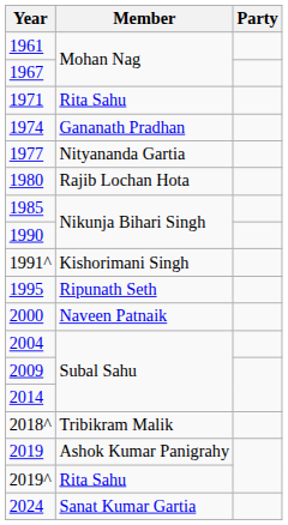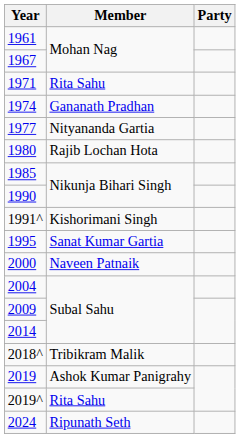 <table class="wikitable">
 <tr>
 <th>Year</th>
 <th>Member</th>
 <th colspan="2">Party</th>
 </tr>
 <tr>
 <td><a href='#'>1961</a></td>
 <td rowspan="2">Mohan Nag</td>
 <td></td>
 </tr>
 <tr>
 <td><a href='#'>1967</a></td>
 </tr>
 <tr>
 <td><a href='#'>1971</a></td>
 <td><a href='#'>Rita Sahu</a></td>
 <td></td>
 </tr>
 <tr>
 <td><a href='#'>1974</a></td>
 <td><a href='#'>Gananath Pradhan</a></td>
 <td></td>
 </tr>
 <tr>
 <td><a href='#'>1977</a></td>
 <td>Nityananda Gartia</td>
 <td></td>
 </tr>
 <tr>
 <td><a href='#'>1980</a></td>
 <td>Rajib Lochan Hota</td>
 <td></td>
 </tr>
 <tr>
 <td><a href='#'>1985</a></td>
 <td rowspan="2">Nikunja Bihari Singh</td>
 <td></td>
 </tr>
 <tr>
 <td><a href='#'>1990</a></td>
 <td></td>
 </tr>
 <tr>
 <td>1991^</td>
 <td>Kishorimani Singh</td>
 </tr>
 <tr>
 <td><a href='#'>1995</a></td>
-<td><a href='#'>Ripunath Seth</a></td>
+<td><a href='#'>Sanat Kumar Gartia</a></td>
 <td></td>
 </tr>
 <tr>
 <td><a href='#'>2000</a></td>
 <td><a href='#'>Naveen Patnaik</a></td>
 <td></td>
 </tr>
 <tr>
 <td><a href='#'>2004</a></td>
 <td rowspan="3">Subal Sahu</td>
 <td></td>
 </tr>
 <tr>
 <td><a href='#'>2009</a></td>
 </tr>
 <tr>
 <td><a href='#'>2014</a></td>
 </tr>
 <tr>
 <td>2018^</td>
 <td>Tribikram Malik</td>
 <td></td>
 </tr>
 <tr>
 <td><a href='#'>2019</a></td>
 <td>Ashok Kumar Panigrahy</td>
 </tr>
 <tr>
 <td>2019^</td>
 <td><a href='#'>Rita Sahu</a></td>
 </tr>
 <tr>
 <td><a href='#'>2024</a></td>
-<td><a href='#'>Sanat Kumar Gartia</a></td>
+<td><a href='#'>Ripunath Seth</a></td>
 <td></td>
 </tr>
 </table>
